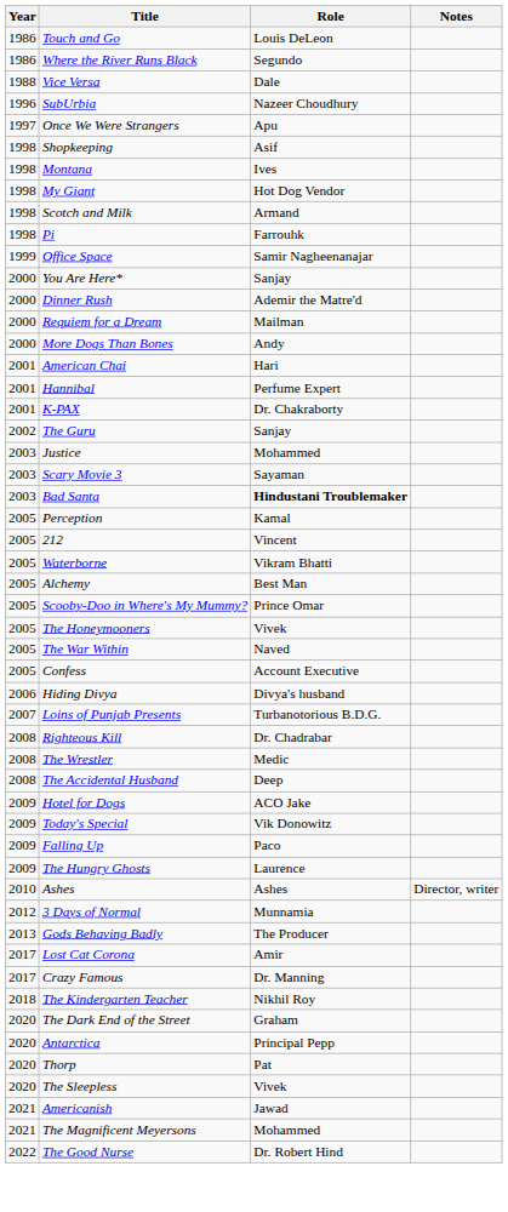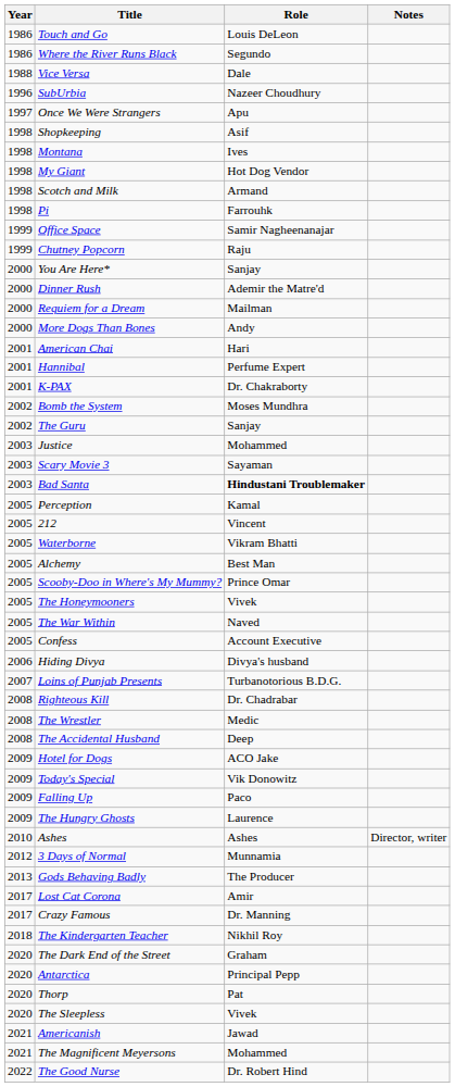 <table class="wikitable sortable">
 <tr>
 <th>Year</th>
 <th>Title</th>
 <th>Role</th>
 <th>Notes</th>
 </tr>
 <tr>
 <td>1986</td>
 <td><a href='#'><em>Touch and Go</em></a></td>
 <td>Louis DeLeon</td>
 <td></td>
 </tr>
 <tr>
 <td>1986</td>
 <td><em><a href='#'>Where the River Runs Black</a></em></td>
 <td>Segundo</td>
 <td></td>
 </tr>
 <tr>
 <td>1988</td>
 <td><a href='#'><em>Vice Versa</em></a></td>
 <td>Dale</td>
 <td></td>
 </tr>
 <tr>
 <td>1996</td>
 <td><a href='#'><em>SubUrbia</em></a></td>
 <td>Nazeer Choudhury</td>
 <td></td>
 </tr>
 <tr>
 <td>1997</td>
 <td><em>Once We Were Strangers</em></td>
 <td>Apu</td>
 <td></td>
 </tr>
 <tr>
 <td>1998</td>
 <td><em>Shopkeeping</em></td>
 <td>Asif</td>
 <td></td>
 </tr>
 <tr>
 <td>1998</td>
 <td><a href='#'><em>Montana</em></a></td>
 <td>Ives</td>
 <td></td>
 </tr>
 <tr>
 <td>1998</td>
 <td><em><a href='#'>My Giant</a></em></td>
 <td>Hot Dog Vendor</td>
 <td></td>
 </tr>
 <tr>
 <td>1998</td>
 <td><em>Scotch and Milk</em></td>
 <td>Armand</td>
 <td></td>
 </tr>
 <tr>
 <td>1998</td>
 <td><a href='#'><em>Pi</em></a></td>
 <td>Farrouhk</td>
 <td></td>
 </tr>
 <tr>
 <td>1999</td>
 <td><em><a href='#'>Office Space</a></em></td>
 <td>Samir Nagheenanajar</td>
 <td></td>
 </tr>
 <tr>
+<td>1999</td>
+<td><em><a href='#'>Chutney Popcorn</a></em></td>
+<td>Raju</td>
+<td></td>
+</tr>
+<tr>
 <td>2000</td>
 <td><em>You Are Here*</em></td>
 <td>Sanjay</td>
 <td></td>
 </tr>
 <tr>
 <td>2000</td>
 <td><em><a href='#'>Dinner Rush</a></em></td>
 <td>Ademir the Matre'd</td>
 <td></td>
 </tr>
 <tr>
 <td>2000</td>
 <td><em><a href='#'>Requiem for a Dream</a></em></td>
 <td>Mailman</td>
 <td></td>
 </tr>
 <tr>
 <td>2000</td>
 <td><em><a href='#'>More Dogs Than Bones</a></em></td>
 <td>Andy</td>
 <td></td>
 </tr>
 <tr>
 <td>2001</td>
 <td><em><a href='#'>American Chai</a></em></td>
 <td>Hari</td>
 <td></td>
 </tr>
 <tr>
 <td>2001</td>
 <td><a href='#'><em>Hannibal</em></a></td>
 <td>Perfume Expert</td>
 <td></td>
 </tr>
 <tr>
 <td>2001</td>
 <td><a href='#'><em>K-PAX</em></a></td>
 <td>Dr. Chakraborty</td>
+<td></td>
+</tr>
+<tr>
+<td>2002</td>
+<td><em><a href='#'>Bomb the System</a></em></td>
+<td>Moses Mundhra</td>
 <td></td>
 </tr>
 <tr>
 <td>2002</td>
 <td><a href='#'><em>The Guru</em></a></td>
 <td>Sanjay</td>
 <td></td>
 </tr>
 <tr>
 <td>2003</td>
 <td><em>Justice</em></td>
 <td>Mohammed</td>
 <td></td>
 </tr>
 <tr>
 <td>2003</td>
 <td><em><a href='#'>Scary Movie 3</a></em></td>
 <td>Sayaman</td>
 <td></td>
 </tr>
 <tr>
 <td>2003</td>
 <td><em><a href='#'>Bad Santa</a></em></td>
 <td><strong>Hindustani Troublemaker</strong></td>
 <td></td>
 </tr>
 <tr>
 <td>2005</td>
 <td><em>Perception</em></td>
 <td>Kamal</td>
 <td></td>
 </tr>
 <tr>
 <td>2005</td>
 <td><em>212</em></td>
 <td>Vincent</td>
 <td></td>
 </tr>
 <tr>
 <td>2005</td>
 <td><a href='#'><em>Waterborne</em></a></td>
 <td>Vikram Bhatti</td>
 <td></td>
 </tr>
 <tr>
 <td>2005</td>
 <td><em>Alchemy</em></td>
 <td>Best Man</td>
 <td></td>
 </tr>
 <tr>
 <td>2005</td>
 <td><a href='#'><em>Scooby-Doo in Where's My Mummy?</em></a></td>
 <td>Prince Omar</td>
 <td></td>
 </tr>
 <tr>
 <td>2005</td>
 <td><a href='#'><em>The Honeymooners</em></a></td>
 <td>Vivek</td>
 <td></td>
 </tr>
 <tr>
 <td>2005</td>
 <td><a href='#'><em>The War Within</em></a></td>
 <td>Naved</td>
 <td></td>
 </tr>
 <tr>
 <td>2005</td>
 <td><em>Confess</em></td>
 <td>Account Executive</td>
 <td></td>
 </tr>
 <tr>
 <td>2006</td>
 <td><em>Hiding Divya</em></td>
 <td>Divya's husband</td>
 <td></td>
 </tr>
 <tr>
 <td>2007</td>
 <td><em><a href='#'>Loins of Punjab Presents</a></em></td>
 <td>Turbanotorious B.D.G.</td>
 <td></td>
 </tr>
 <tr>
 <td>2008</td>
 <td><em><a href='#'>Righteous Kill</a></em></td>
 <td>Dr. Chadrabar</td>
 <td></td>
 </tr>
 <tr>
 <td>2008</td>
 <td><a href='#'><em>The Wrestler</em></a></td>
 <td>Medic</td>
 <td></td>
 </tr>
 <tr>
 <td>2008</td>
 <td><em><a href='#'>The Accidental Husband</a></em></td>
 <td>Deep</td>
 <td></td>
 </tr>
 <tr>
 <td>2009</td>
 <td><a href='#'><em>Hotel for Dogs</em></a></td>
 <td>ACO Jake</td>
 <td></td>
 </tr>
 <tr>
 <td>2009</td>
 <td><a href='#'><em>Today's Special</em></a></td>
 <td>Vik Donowitz</td>
 <td></td>
 </tr>
 <tr>
 <td>2009</td>
 <td><a href='#'><em>Falling Up</em></a></td>
 <td>Paco</td>
 <td></td>
 </tr>
 <tr>
 <td>2009</td>
 <td><em><a href='#'>The Hungry Ghosts</a></em></td>
 <td>Laurence</td>
 <td></td>
 </tr>
 <tr>
 <td>2010</td>
 <td><em>Ashes</em></td>
 <td>Ashes</td>
 <td>Director, writer</td>
 </tr>
 <tr>
 <td>2012</td>
 <td><em><a href='#'>3 Days of Normal</a></em></td>
 <td>Munnamia</td>
 <td></td>
 </tr>
 <tr>
 <td>2013</td>
 <td><a href='#'><em>Gods Behaving Badly</em></a></td>
 <td>The Producer</td>
 <td></td>
 </tr>
 <tr>
 <td>2017</td>
 <td><em><a href='#'>Lost Cat Corona</a></em></td>
 <td>Amir</td>
 <td></td>
 </tr>
 <tr>
 <td>2017</td>
 <td><em>Crazy Famous</em></td>
 <td>Dr. Manning</td>
 <td></td>
 </tr>
 <tr>
 <td>2018</td>
 <td><a href='#'><em>The Kindergarten Teacher</em></a></td>
 <td>Nikhil Roy</td>
 <td></td>
 </tr>
 <tr>
 <td>2020</td>
 <td><em>The Dark End of the Street</em></td>
 <td>Graham</td>
 <td></td>
 </tr>
 <tr>
 <td>2020</td>
 <td><a href='#'><em>Antarctica</em></a></td>
 <td>Principal Pepp</td>
 <td></td>
 </tr>
 <tr>
 <td>2020</td>
 <td><em>Thorp</em></td>
 <td>Pat</td>
 <td></td>
 </tr>
 <tr>
 <td>2020</td>
 <td><em>The Sleepless</em></td>
 <td>Vivek</td>
 <td></td>
 </tr>
 <tr>
 <td>2021</td>
 <td><em><a href='#'>Americanish</a></em></td>
 <td>Jawad</td>
 <td></td>
 </tr>
 <tr>
 <td>2021</td>
 <td><em>The Magnificent Meyersons</em></td>
 <td>Mohammed</td>
 <td></td>
 </tr>
 <tr>
 <td>2022</td>
 <td><em><a href='#'>The Good Nurse</a></em></td>
 <td>Dr. Robert Hind</td>
 <td></td>
 </tr>
 </table>
